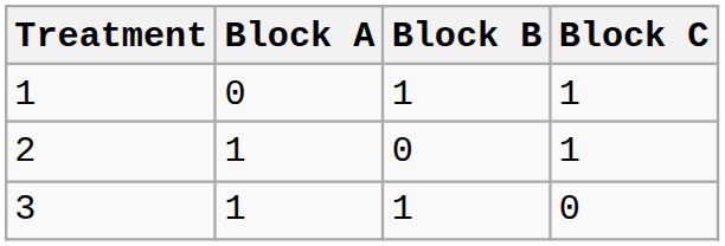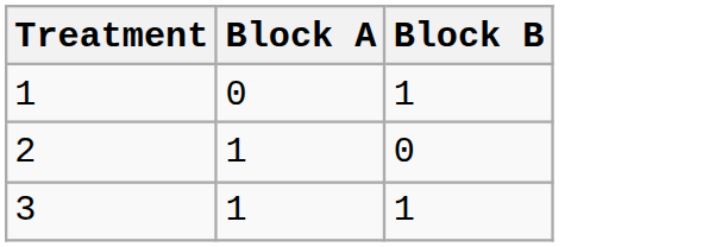 <table class="wikitable">
 <tr>
 <th>Treatment</th>
 <th>Block A</th>
 <th>Block B</th>
-<th>Block C</th>
 </tr>
 <tr>
 <td>1</td>
 <td>0</td>
-<td>1</td>
 <td>1</td>
 </tr>
 <tr>
 <td>2</td>
 <td>1</td>
 <td>0</td>
-<td>1</td>
 </tr>
 <tr>
 <td>3</td>
 <td>1</td>
 <td>1</td>
-<td>0</td>
 </tr>
 </table>
